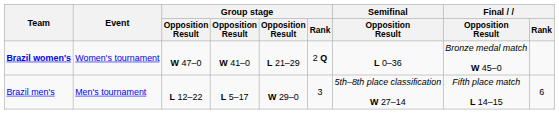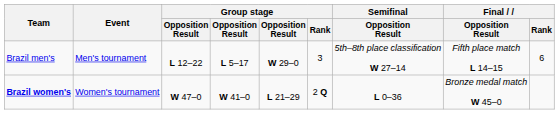 <table class=wikitable style=font-size:90%;text-align:center>
 <tr>
 <th rowspan=2>Team</th>
 <th rowspan=2>Event</th>
 <th colspan=4>Group stage</th>
 <th>Semifinal</th>
 <th colspan=2>Final /  / </th>
 </tr>
 <tr style=font-size:95%>
 <th>Opposition<br>Result</th>
 <th>Opposition<br>Result</th>
 <th>Opposition<br>Result</th>
 <th>Rank</th>
 <th>Opposition<br>Result</th>
 <th>Opposition<br>Result</th>
 <th>Rank</th>
 </tr>
 <tr>
+<td align=left><a href='#'>Brazil men's</a></td>
+<td align=left><a href='#'>Men's tournament</a></td>
+<td><br><strong>L</strong> 12–22</td>
+<td><br><strong>L</strong> 5–17</td>
+<td><br><strong>W</strong> 29–0</td>
+<td>3</td>
+<td><em>5th–8th place classification</em><br><br><strong>W</strong> 27–14</td>
+<td><em>Fifth place match</em><br><br><strong>L</strong> 14–15</td>
+<td>6</td>
+</tr>
+<tr>
 <td align=left><strong><a href='#'>Brazil women's</a></strong></td>
 <td align=left><a href='#'>Women's tournament</a></td>
 <td><br><strong>W</strong> 47–0</td>
 <td><br><strong>W</strong> 41–0</td>
 <td><br><strong>L</strong> 21–29</td>
 <td>2 <strong>Q</strong></td>
 <td><br><strong>L</strong> 0–36</td>
 <td><em>Bronze medal match</em><br><br><strong>W</strong> 45–0</td>
 <td></td>
 </tr>
-<tr>
-<td align=left><a href='#'>Brazil men's</a></td>
-<td align=left><a href='#'>Men's tournament</a></td>
-<td><br><strong>L</strong> 12–22</td>
-<td><br><strong>L</strong> 5–17</td>
-<td><br><strong>W</strong> 29–0</td>
-<td>3</td>
-<td><em>5th–8th place classification</em><br><br><strong>W</strong> 27–14</td>
-<td><em>Fifth place match</em><br><br><strong>L</strong> 14–15</td>
-<td>6</td>
-</tr>
 </table>
